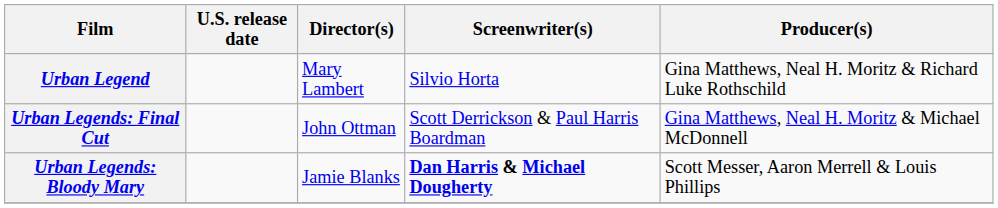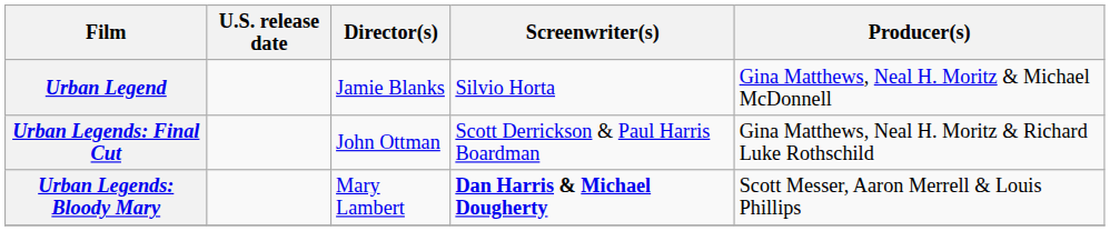 <table class="wikitable plainrowheaders">
 <tr>
 <th>Film</th>
 <th>U.S. release date</th>
 <th>Director(s)</th>
 <th>Screenwriter(s)</th>
 <th>Producer(s)</th>
 </tr>
 <tr>
 <th scope="row"><em><a href='#'>Urban Legend</a></em></th>
 <td></td>
-<td><a href='#'>Mary Lambert</a></td>
+<td><a href='#'>Jamie Blanks</a></td>
 <td><a href='#'>Silvio Horta</a></td>
-<td>Gina Matthews, Neal H. Moritz & Richard Luke Rothschild</td>
+<td><a href='#'>Gina Matthews</a>, <a href='#'>Neal H. Moritz</a> & Michael McDonnell</td>
 </tr>
 <tr>
 <th scope="row"><em><a href='#'>Urban Legends: Final Cut</a></em></th>
 <td></td>
 <td><a href='#'>John Ottman</a></td>
 <td><a href='#'>Scott Derrickson</a> & <a href='#'>Paul Harris Boardman</a></td>
-<td><a href='#'>Gina Matthews</a>, <a href='#'>Neal H. Moritz</a> & Michael McDonnell</td>
+<td>Gina Matthews, Neal H. Moritz & Richard Luke Rothschild</td>
 </tr>
 <tr>
 <th scope="row"><em><a href='#'>Urban Legends: Bloody Mary</a></em></th>
 <td></td>
-<td><a href='#'>Jamie Blanks</a></td>
+<td><a href='#'>Mary Lambert</a></td>
 <td><strong><a href='#'>Dan Harris</a> & <a href='#'>Michael Dougherty</a></strong></td>
 <td>Scott Messer, Aaron Merrell & Louis Phillips</td>
 </tr>
 <tr>
 </tr>
 </table>
